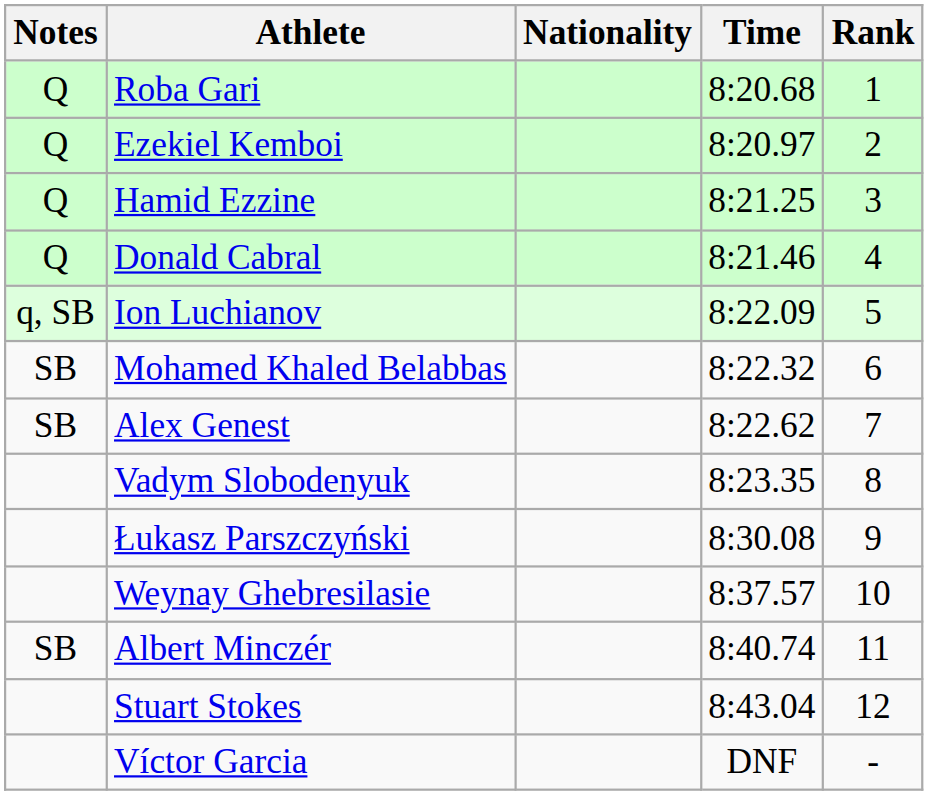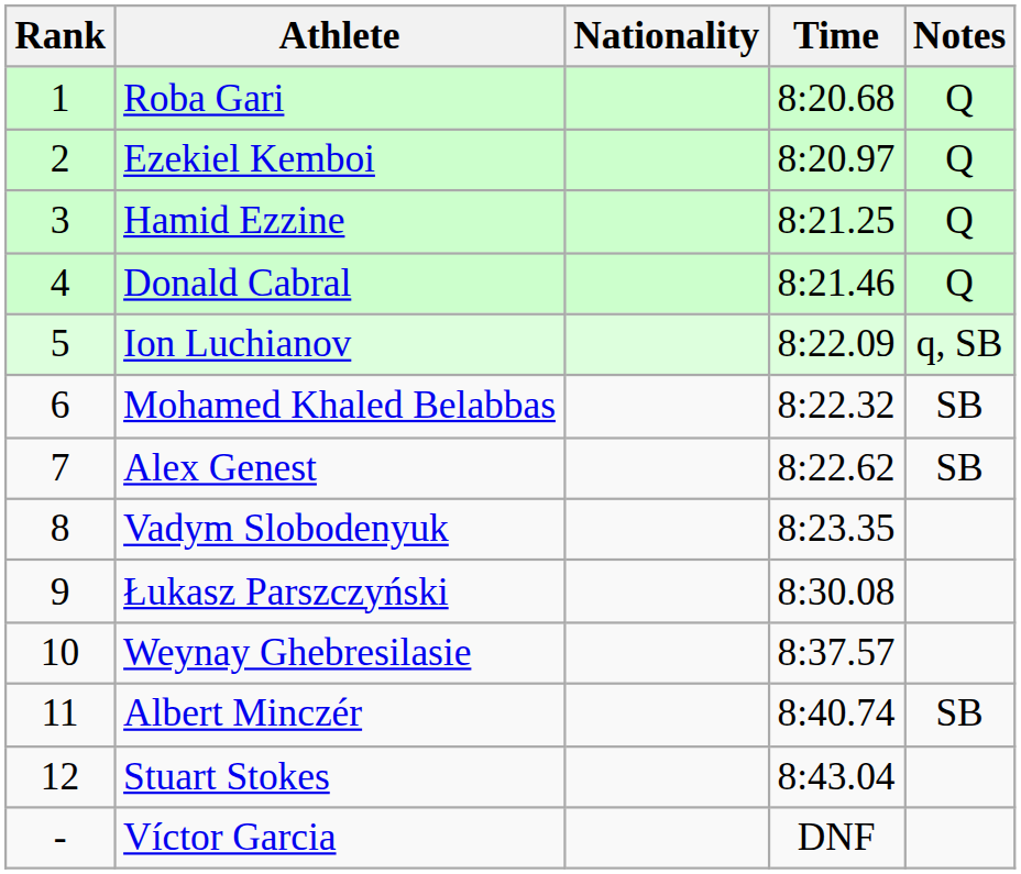 <table class="wikitable sortable" style="text-align:center">
 <tr>
-<th>Notes</th>
+<th>Rank</th>
 <th>Athlete</th>
 <th>Nationality</th>
 <th>Time</th>
-<th>Rank</th>
+<th>Notes</th>
 </tr>
 <tr bgcolor=#ccffcc>
-<td>Q</td>
+<td>1</td>
 <td align=left><a href='#'>Roba Gari</a></td>
 <td align=left></td>
 <td>8:20.68</td>
-<td>1</td>
+<td>Q</td>
 </tr>
 <tr bgcolor=#ccffcc>
-<td>Q</td>
+<td>2</td>
 <td align=left><a href='#'>Ezekiel Kemboi</a></td>
 <td align=left></td>
 <td>8:20.97</td>
-<td>2</td>
+<td>Q</td>
 </tr>
 <tr bgcolor=#ccffcc>
-<td>Q</td>
+<td>3</td>
 <td align=left><a href='#'>Hamid Ezzine</a></td>
 <td align=left></td>
 <td>8:21.25</td>
-<td>3</td>
+<td>Q</td>
 </tr>
 <tr bgcolor=#ccffcc>
-<td>Q</td>
+<td>4</td>
 <td align=left><a href='#'>Donald Cabral</a></td>
 <td align=left></td>
 <td>8:21.46</td>
-<td>4</td>
+<td>Q</td>
 </tr>
 <tr bgcolor=#ddffdd>
-<td>q, SB</td>
+<td>5</td>
 <td align=left><a href='#'>Ion Luchianov</a></td>
 <td align=left></td>
 <td>8:22.09</td>
-<td>5</td>
+<td>q, SB</td>
 </tr>
 <tr>
-<td>SB</td>
+<td>6</td>
 <td align=left><a href='#'>Mohamed Khaled Belabbas</a></td>
 <td align=left></td>
 <td>8:22.32</td>
-<td>6</td>
+<td>SB</td>
 </tr>
 <tr>
-<td>SB</td>
+<td>7</td>
 <td align=left><a href='#'>Alex Genest</a></td>
 <td align=left></td>
 <td>8:22.62</td>
-<td>7</td>
+<td>SB</td>
 </tr>
 <tr>
-<td></td>
+<td>8</td>
 <td align=left><a href='#'>Vadym Slobodenyuk</a></td>
 <td align=left></td>
 <td>8:23.35</td>
-<td>8</td>
+<td></td>
 </tr>
 <tr>
-<td></td>
+<td>9</td>
 <td align=left><a href='#'>Łukasz Parszczyński</a></td>
 <td align=left></td>
 <td>8:30.08</td>
-<td>9</td>
+<td></td>
 </tr>
 <tr>
-<td></td>
+<td>10</td>
 <td align=left><a href='#'>Weynay Ghebresilasie</a></td>
 <td align=left></td>
 <td>8:37.57</td>
-<td>10</td>
+<td></td>
 </tr>
 <tr>
-<td>SB</td>
+<td>11</td>
 <td align=left><a href='#'>Albert Minczér</a></td>
 <td align=left></td>
 <td>8:40.74</td>
-<td>11</td>
+<td>SB</td>
 </tr>
 <tr>
-<td></td>
+<td>12</td>
 <td align=left><a href='#'>Stuart Stokes</a></td>
 <td align=left></td>
 <td>8:43.04</td>
-<td>12</td>
+<td></td>
 </tr>
 <tr>
-<td></td>
+<td>-</td>
 <td align=left><a href='#'>Víctor Garcia</a></td>
 <td align=left></td>
 <td>DNF</td>
-<td>-</td>
+<td></td>
 </tr>
 </table>
